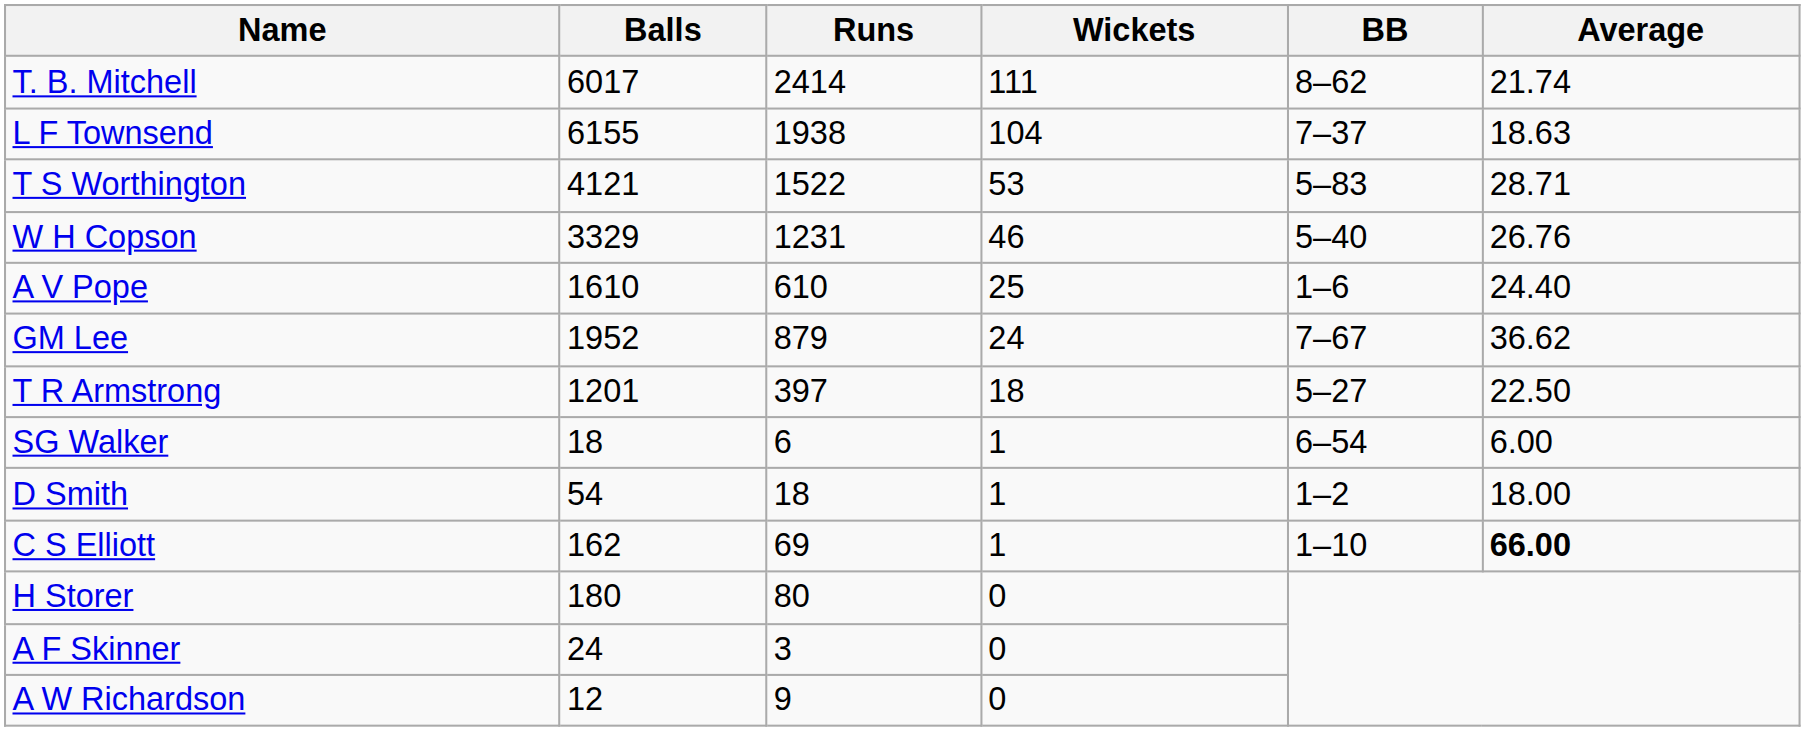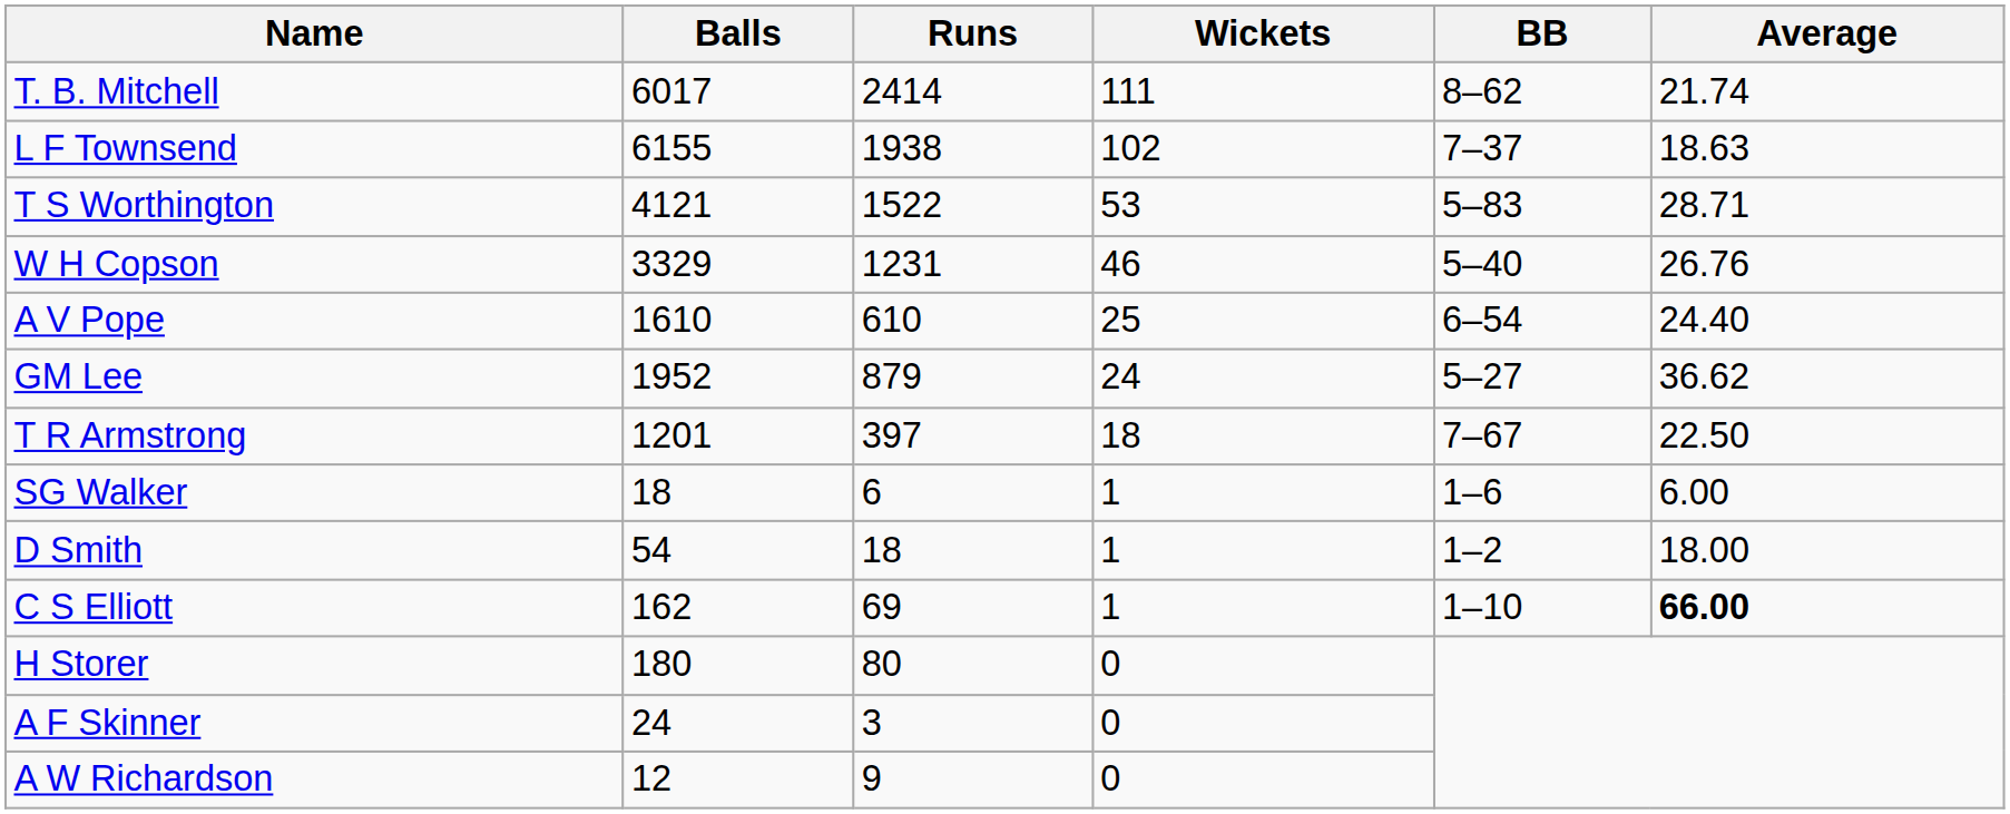 <table class="wikitable sortable" style="width:70%;">
 <tr style="background:#efefef;">
 <th>Name</th>
 <th>Balls</th>
 <th>Runs</th>
 <th>Wickets</th>
 <th>BB</th>
 <th>Average</th>
 </tr>
 <tr>
 <td><a href='#'>T. B. Mitchell</a></td>
 <td>6017</td>
 <td>2414</td>
 <td>111</td>
 <td>8–62</td>
 <td>21.74</td>
 </tr>
 <tr>
 <td><a href='#'>L F Townsend</a></td>
 <td>6155</td>
 <td>1938</td>
-<td>104</td>
+<td>102</td>
 <td>7–37</td>
 <td>18.63</td>
 </tr>
 <tr>
 <td><a href='#'>T S Worthington</a></td>
 <td>4121</td>
 <td>1522</td>
 <td>53</td>
 <td>5–83</td>
 <td>28.71</td>
 </tr>
 <tr>
 <td><a href='#'>W H Copson</a></td>
 <td>3329</td>
 <td>1231</td>
 <td>46</td>
 <td>5–40</td>
 <td>26.76</td>
 </tr>
 <tr>
 <td><a href='#'>A V Pope</a></td>
 <td>1610</td>
 <td>610</td>
 <td>25</td>
-<td>1–6</td>
+<td>6–54</td>
 <td>24.40</td>
 </tr>
 <tr>
 <td><a href='#'>GM Lee</a></td>
 <td>1952</td>
 <td>879</td>
 <td>24</td>
-<td>7–67</td>
+<td>5–27</td>
 <td>36.62</td>
 </tr>
 <tr>
 <td><a href='#'>T R Armstrong</a></td>
 <td>1201</td>
 <td>397</td>
 <td>18</td>
-<td>5–27</td>
+<td>7–67</td>
 <td>22.50</td>
 </tr>
 <tr>
 <td><a href='#'>SG Walker</a></td>
 <td>18</td>
 <td>6</td>
 <td>1</td>
-<td>6–54</td>
+<td>1–6</td>
 <td>6.00</td>
 </tr>
 <tr>
 <td><a href='#'>D Smith</a></td>
 <td>54</td>
 <td>18</td>
 <td>1</td>
 <td>1–2</td>
 <td>18.00</td>
 </tr>
 <tr>
 <td><a href='#'>C S Elliott</a></td>
 <td>162</td>
 <td>69</td>
 <td>1</td>
 <td>1–10</td>
 <td><strong>66.00</strong></td>
 </tr>
 <tr>
 <td><a href='#'>H Storer</a></td>
 <td>180</td>
 <td>80</td>
 <td>0</td>
 </tr>
 <tr>
 <td><a href='#'>A F Skinner</a></td>
 <td>24</td>
 <td>3</td>
 <td>0</td>
 </tr>
 <tr>
 <td><a href='#'>A W Richardson</a></td>
 <td>12</td>
 <td>9</td>
 <td>0</td>
 </tr>
 </table>
